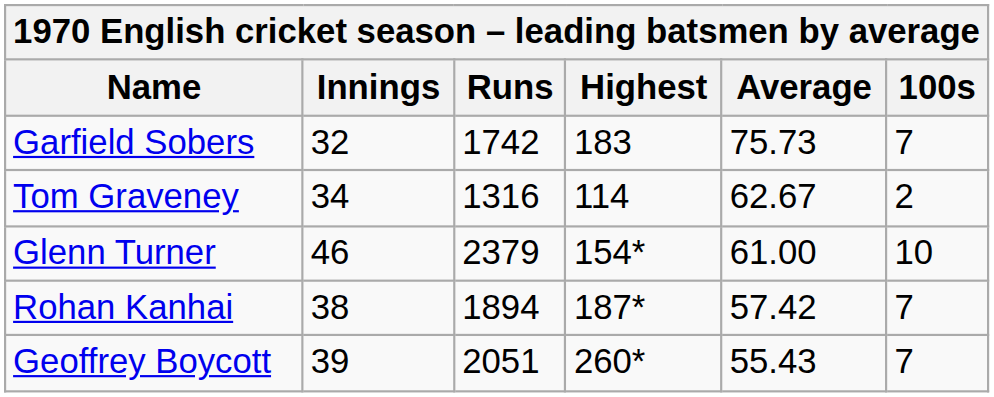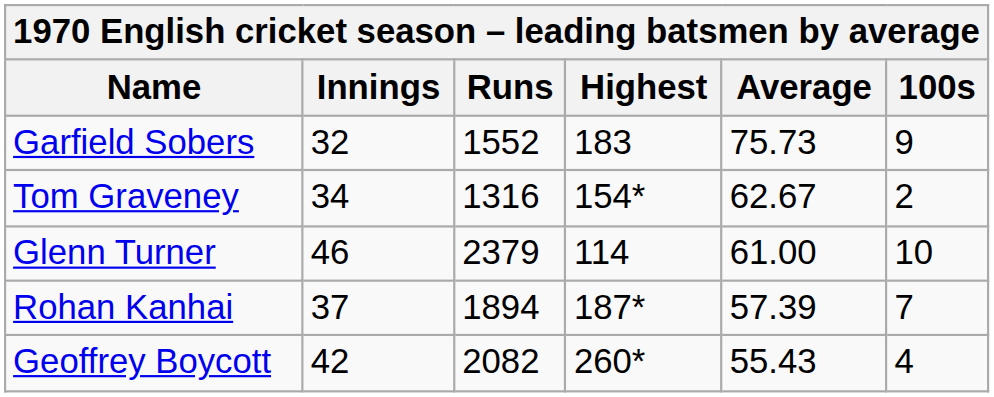 <table class="wikitable">
 <tr>
 <th bgcolor="#efefef" colspan="7">1970 English cricket season – leading batsmen by average</th>
 </tr>
 <tr bgcolor="#efefef">
 <th>Name</th>
 <th>Innings</th>
 <th>Runs</th>
 <th>Highest</th>
 <th>Average</th>
 <th>100s</th>
 </tr>
 <tr>
 <td><a href='#'>Garfield Sobers</a></td>
 <td>32</td>
-<td>1742</td>
+<td>1552</td>
 <td>183</td>
 <td>75.73</td>
-<td>7</td>
+<td>9</td>
 </tr>
 <tr>
 <td><a href='#'>Tom Graveney</a></td>
 <td>34</td>
 <td>1316</td>
-<td>114</td>
+<td>154*</td>
 <td>62.67</td>
 <td>2</td>
 </tr>
 <tr>
 <td><a href='#'>Glenn Turner</a></td>
 <td>46</td>
 <td>2379</td>
-<td>154*</td>
+<td>114</td>
 <td>61.00</td>
 <td>10</td>
 </tr>
 <tr>
 <td><a href='#'>Rohan Kanhai</a></td>
-<td>38</td>
+<td>37</td>
 <td>1894</td>
 <td>187*</td>
-<td>57.42</td>
+<td>57.39</td>
 <td>7</td>
 </tr>
 <tr>
 <td><a href='#'>Geoffrey Boycott</a></td>
-<td>39</td>
-<td>2051</td>
+<td>42</td>
+<td>2082</td>
 <td>260*</td>
 <td>55.43</td>
-<td>7</td>
+<td>4</td>
 </tr>
 </table>
